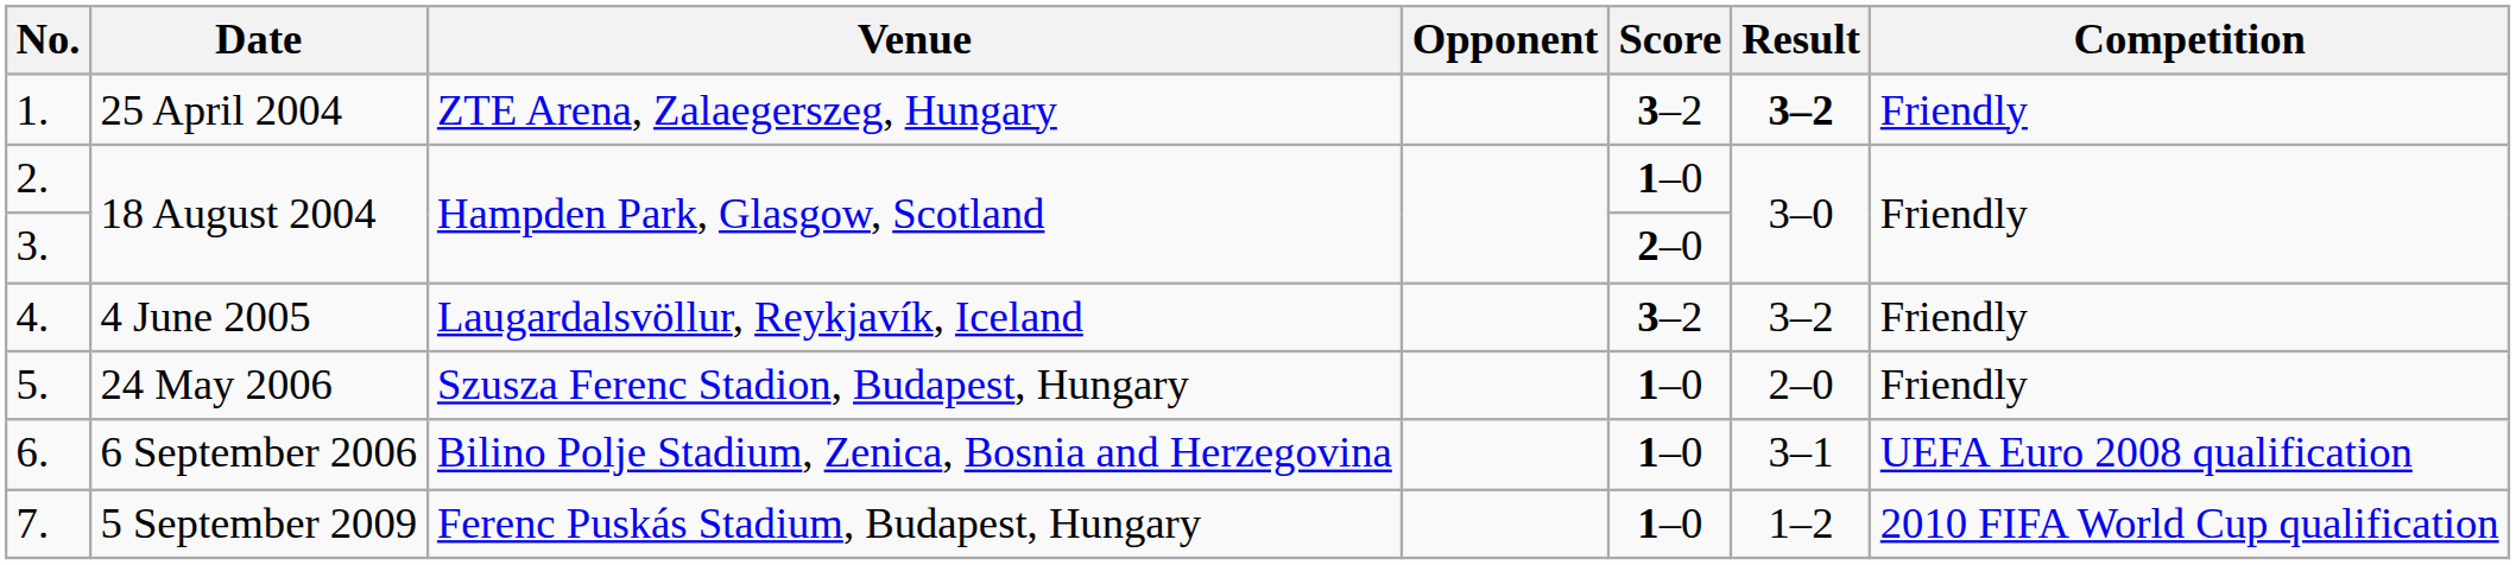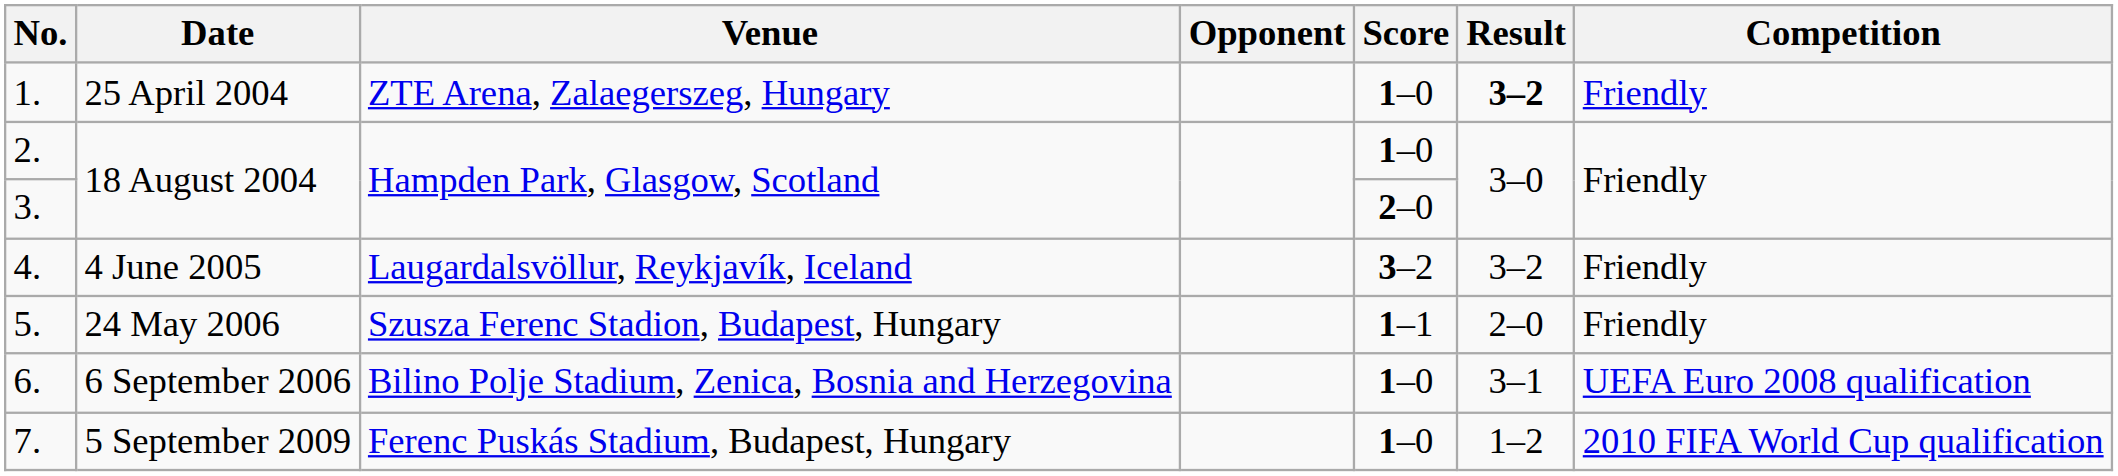 <table class="wikitable" style="font-size:100%;">
 <tr>
 <th>No.</th>
 <th>Date</th>
 <th>Venue</th>
 <th>Opponent</th>
 <th>Score</th>
 <th>Result</th>
 <th>Competition</th>
 </tr>
 <tr>
 <td>1.</td>
 <td>25 April 2004</td>
 <td><a href='#'>ZTE Arena</a>, <a href='#'>Zalaegerszeg</a>, <a href='#'>Hungary</a></td>
 <td></td>
-<td align=center><strong>3</strong>–2</td>
+<td align=center><strong>1</strong>–0</td>
 <td align=center><strong>3–2</strong></td>
 <td><a href='#'>Friendly</a></td>
 </tr>
 <tr>
 <td>2.</td>
 <td rowspan="2">18 August 2004</td>
 <td rowspan="2"><a href='#'>Hampden Park</a>, <a href='#'>Glasgow</a>, <a href='#'>Scotland</a></td>
 <td rowspan="2"></td>
 <td align=center><strong>1</strong>–0</td>
 <td rowspan="2" style="text-align:center">3–0</td>
 <td rowspan="2">Friendly</td>
 </tr>
 <tr>
 <td>3.</td>
 <td align=center><strong>2</strong>–0</td>
 </tr>
 <tr>
 <td>4.</td>
 <td>4 June 2005</td>
 <td><a href='#'>Laugardalsvöllur</a>, <a href='#'>Reykjavík</a>, <a href='#'>Iceland</a></td>
 <td></td>
 <td align=center><strong>3</strong>–2</td>
 <td align=center>3–2</td>
 <td>Friendly</td>
 </tr>
 <tr>
 <td>5.</td>
 <td>24 May 2006</td>
 <td><a href='#'>Szusza Ferenc Stadion</a>, <a href='#'>Budapest</a>, Hungary</td>
 <td></td>
-<td align=center><strong>1</strong>–0</td>
+<td align=center><strong>1</strong>–1</td>
 <td align=center>2–0</td>
 <td>Friendly</td>
 </tr>
 <tr>
 <td>6.</td>
 <td>6 September 2006</td>
 <td><a href='#'>Bilino Polje Stadium</a>, <a href='#'>Zenica</a>, <a href='#'>Bosnia and Herzegovina</a></td>
 <td></td>
 <td align=center><strong>1</strong>–0</td>
 <td align=center>3–1</td>
 <td><a href='#'>UEFA Euro 2008 qualification</a></td>
 </tr>
 <tr>
 <td>7.</td>
 <td>5 September 2009</td>
 <td><a href='#'>Ferenc Puskás Stadium</a>, Budapest, Hungary</td>
 <td></td>
 <td align=center><strong>1</strong>–0</td>
 <td align=center>1–2</td>
 <td><a href='#'>2010 FIFA World Cup qualification</a></td>
 </tr>
 </table>
